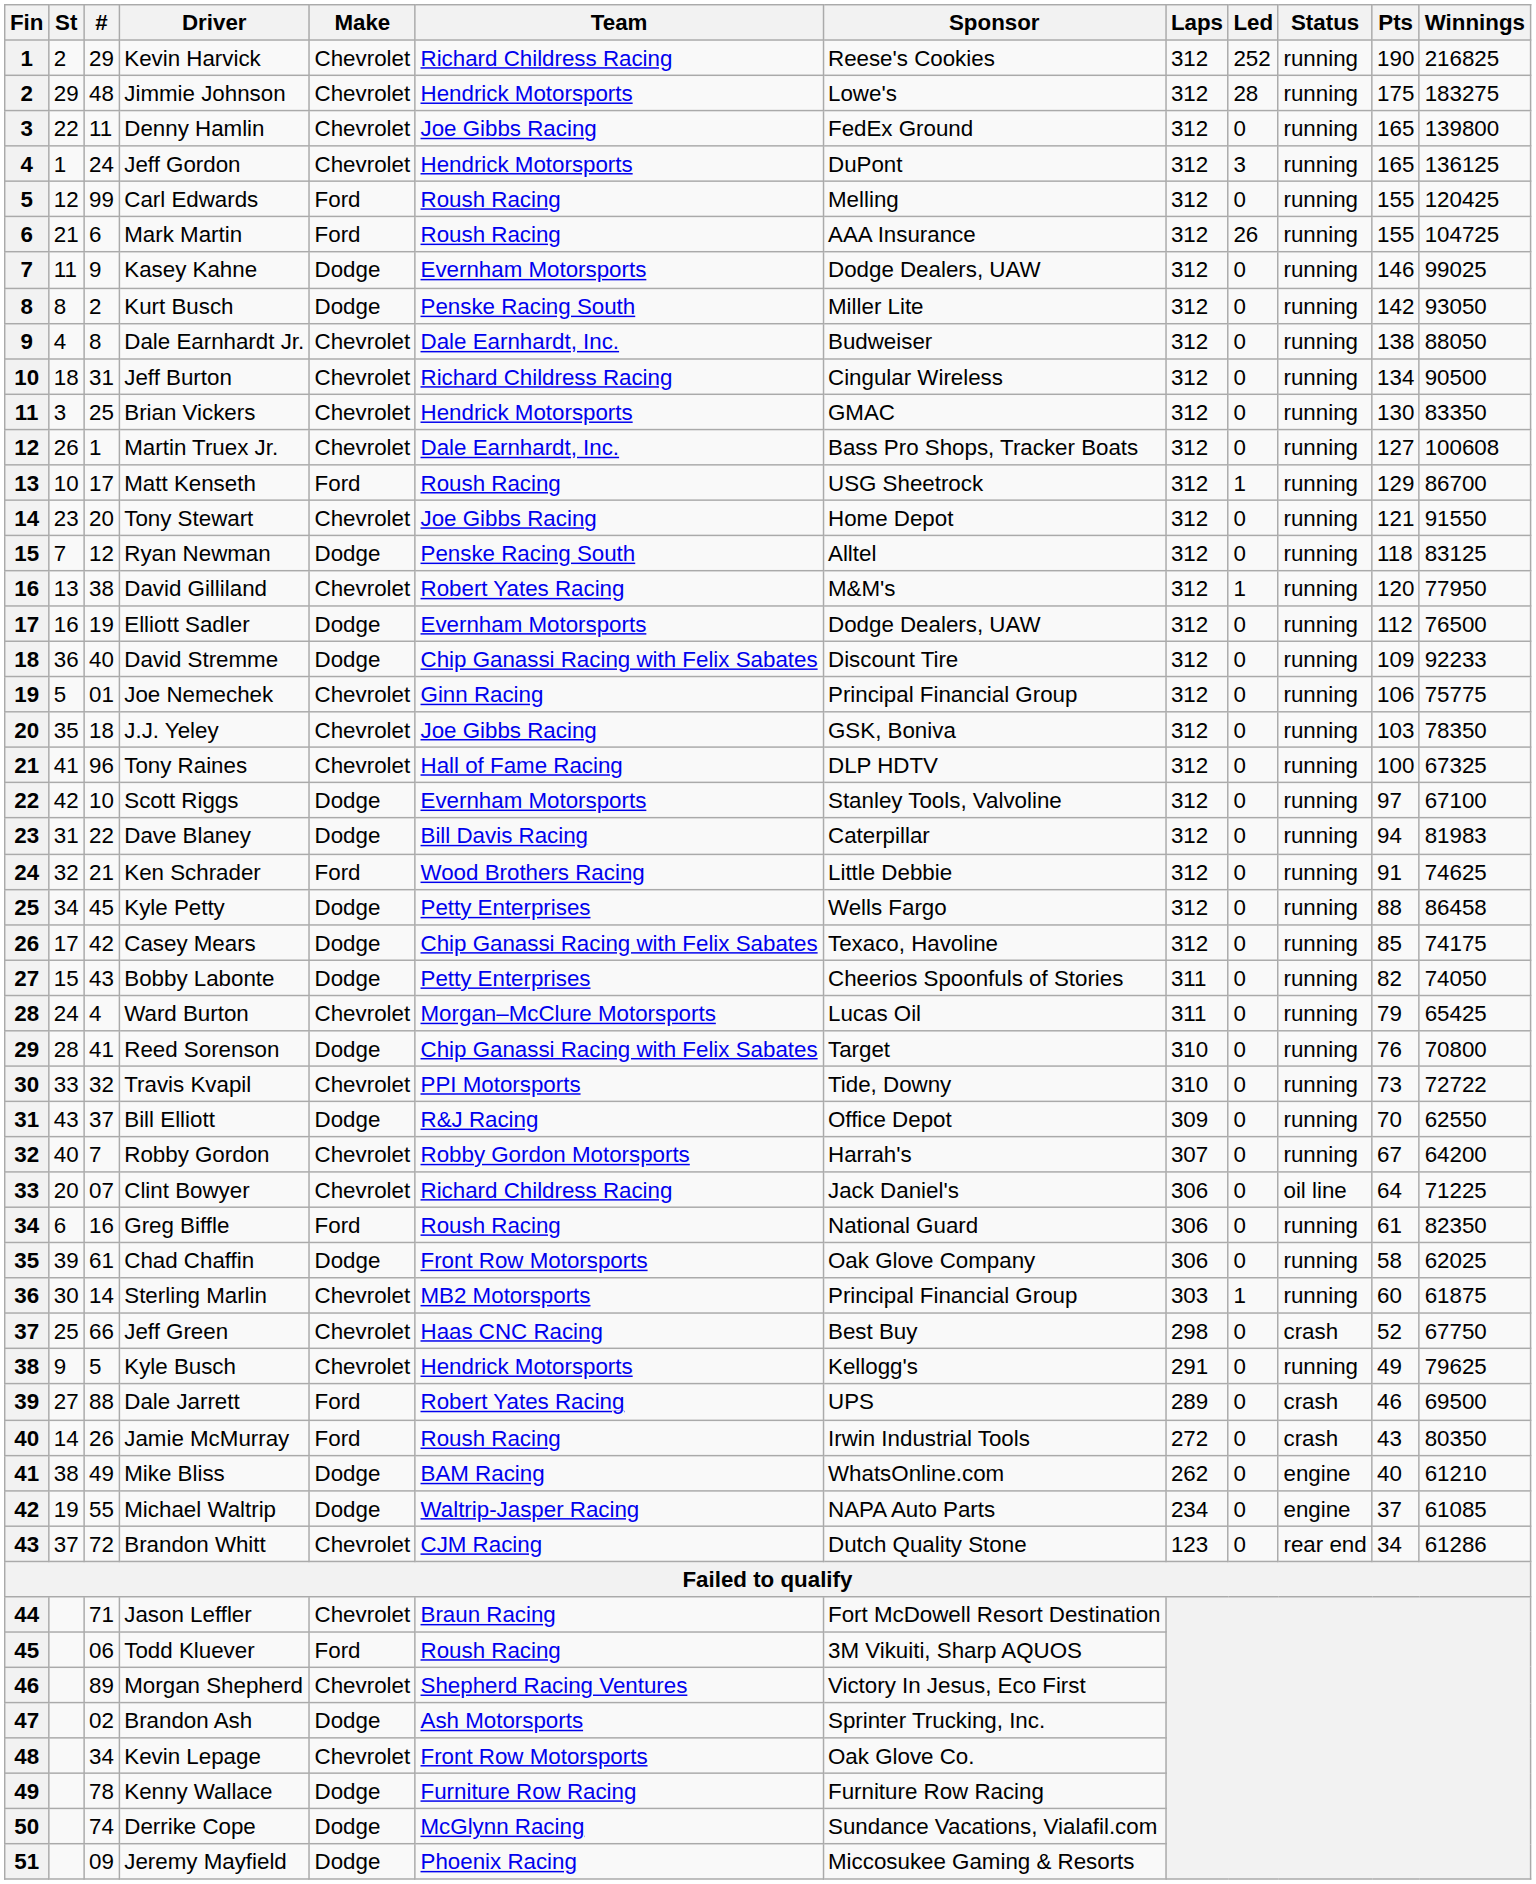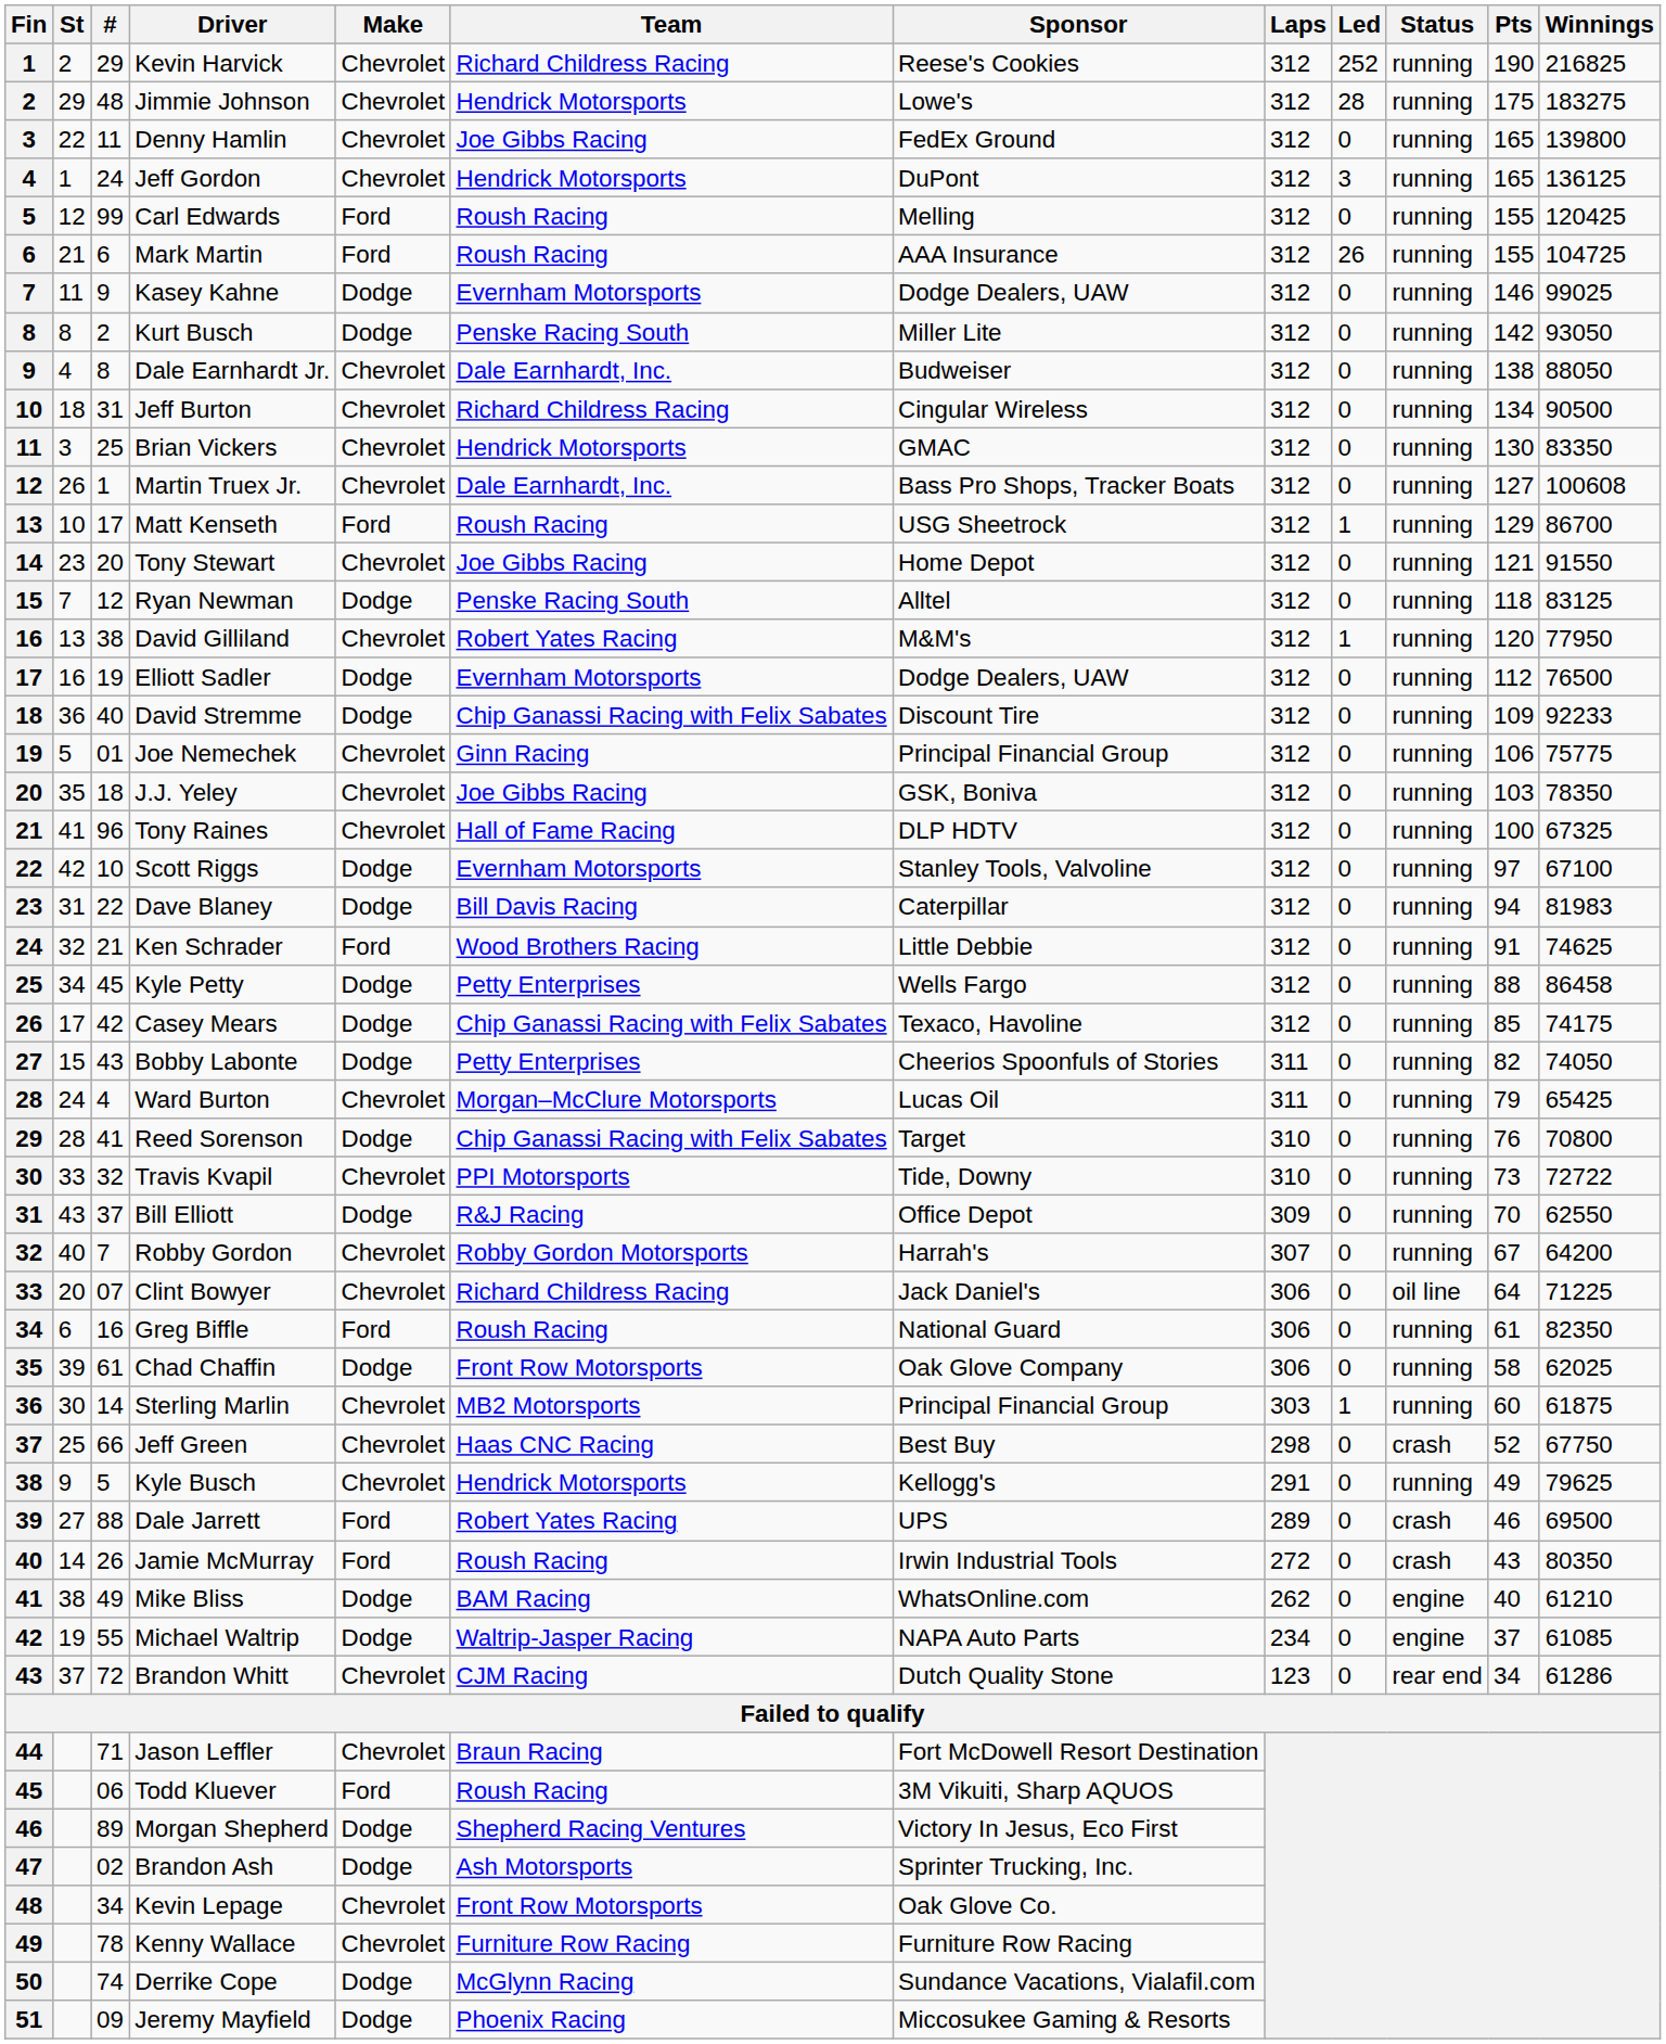 <table class="wikitable" style="font-size:95%">
 <tr>
 <th>Fin</th>
 <th>St</th>
 <th>#</th>
 <th>Driver</th>
 <th>Make</th>
 <th>Team</th>
 <th>Sponsor</th>
 <th>Laps</th>
 <th>Led</th>
 <th>Status</th>
 <th>Pts</th>
 <th>Winnings</th>
 </tr>
 <tr>
 <th>1</th>
 <td>2</td>
 <td>29</td>
 <td>Kevin Harvick</td>
 <td>Chevrolet</td>
 <td><a href='#'>Richard Childress Racing</a></td>
 <td>Reese's Cookies</td>
 <td>312</td>
 <td>252</td>
 <td>running</td>
 <td>190</td>
 <td>216825</td>
 </tr>
 <tr>
 <th>2</th>
 <td>29</td>
 <td>48</td>
 <td>Jimmie Johnson</td>
 <td>Chevrolet</td>
 <td><a href='#'>Hendrick Motorsports</a></td>
 <td>Lowe's</td>
 <td>312</td>
 <td>28</td>
 <td>running</td>
 <td>175</td>
 <td>183275</td>
 </tr>
 <tr>
 <th>3</th>
 <td>22</td>
 <td>11</td>
 <td>Denny Hamlin</td>
 <td>Chevrolet</td>
 <td><a href='#'>Joe Gibbs Racing</a></td>
 <td>FedEx Ground</td>
 <td>312</td>
 <td>0</td>
 <td>running</td>
 <td>165</td>
 <td>139800</td>
 </tr>
 <tr>
 <th>4</th>
 <td>1</td>
 <td>24</td>
 <td>Jeff Gordon</td>
 <td>Chevrolet</td>
 <td><a href='#'>Hendrick Motorsports</a></td>
 <td>DuPont</td>
 <td>312</td>
 <td>3</td>
 <td>running</td>
 <td>165</td>
 <td>136125</td>
 </tr>
 <tr>
 <th>5</th>
 <td>12</td>
 <td>99</td>
 <td>Carl Edwards</td>
 <td>Ford</td>
 <td><a href='#'>Roush Racing</a></td>
 <td>Melling</td>
 <td>312</td>
 <td>0</td>
 <td>running</td>
 <td>155</td>
 <td>120425</td>
 </tr>
 <tr>
 <th>6</th>
 <td>21</td>
 <td>6</td>
 <td>Mark Martin</td>
 <td>Ford</td>
 <td><a href='#'>Roush Racing</a></td>
 <td>AAA Insurance</td>
 <td>312</td>
 <td>26</td>
 <td>running</td>
 <td>155</td>
 <td>104725</td>
 </tr>
 <tr>
 <th>7</th>
 <td>11</td>
 <td>9</td>
 <td>Kasey Kahne</td>
 <td>Dodge</td>
 <td><a href='#'>Evernham Motorsports</a></td>
 <td>Dodge Dealers, UAW</td>
 <td>312</td>
 <td>0</td>
 <td>running</td>
 <td>146</td>
 <td>99025</td>
 </tr>
 <tr>
 <th>8</th>
 <td>8</td>
 <td>2</td>
 <td>Kurt Busch</td>
 <td>Dodge</td>
 <td><a href='#'>Penske Racing South</a></td>
 <td>Miller Lite</td>
 <td>312</td>
 <td>0</td>
 <td>running</td>
 <td>142</td>
 <td>93050</td>
 </tr>
 <tr>
 <th>9</th>
 <td>4</td>
 <td>8</td>
 <td>Dale Earnhardt Jr.</td>
 <td>Chevrolet</td>
 <td><a href='#'>Dale Earnhardt, Inc.</a></td>
 <td>Budweiser</td>
 <td>312</td>
 <td>0</td>
 <td>running</td>
 <td>138</td>
 <td>88050</td>
 </tr>
 <tr>
 <th>10</th>
 <td>18</td>
 <td>31</td>
 <td>Jeff Burton</td>
 <td>Chevrolet</td>
 <td><a href='#'>Richard Childress Racing</a></td>
 <td>Cingular Wireless</td>
 <td>312</td>
 <td>0</td>
 <td>running</td>
 <td>134</td>
 <td>90500</td>
 </tr>
 <tr>
 <th>11</th>
 <td>3</td>
 <td>25</td>
 <td>Brian Vickers</td>
 <td>Chevrolet</td>
 <td><a href='#'>Hendrick Motorsports</a></td>
 <td>GMAC</td>
 <td>312</td>
 <td>0</td>
 <td>running</td>
 <td>130</td>
 <td>83350</td>
 </tr>
 <tr>
 <th>12</th>
 <td>26</td>
 <td>1</td>
 <td>Martin Truex Jr.</td>
 <td>Chevrolet</td>
 <td><a href='#'>Dale Earnhardt, Inc.</a></td>
 <td>Bass Pro Shops, Tracker Boats</td>
 <td>312</td>
 <td>0</td>
 <td>running</td>
 <td>127</td>
 <td>100608</td>
 </tr>
 <tr>
 <th>13</th>
 <td>10</td>
 <td>17</td>
 <td>Matt Kenseth</td>
 <td>Ford</td>
 <td><a href='#'>Roush Racing</a></td>
 <td>USG Sheetrock</td>
 <td>312</td>
 <td>1</td>
 <td>running</td>
 <td>129</td>
 <td>86700</td>
 </tr>
 <tr>
 <th>14</th>
 <td>23</td>
 <td>20</td>
 <td>Tony Stewart</td>
 <td>Chevrolet</td>
 <td><a href='#'>Joe Gibbs Racing</a></td>
 <td>Home Depot</td>
 <td>312</td>
 <td>0</td>
 <td>running</td>
 <td>121</td>
 <td>91550</td>
 </tr>
 <tr>
 <th>15</th>
 <td>7</td>
 <td>12</td>
 <td>Ryan Newman</td>
 <td>Dodge</td>
 <td><a href='#'>Penske Racing South</a></td>
 <td>Alltel</td>
 <td>312</td>
 <td>0</td>
 <td>running</td>
 <td>118</td>
 <td>83125</td>
 </tr>
 <tr>
 <th>16</th>
 <td>13</td>
 <td>38</td>
 <td>David Gilliland</td>
 <td>Chevrolet</td>
 <td><a href='#'>Robert Yates Racing</a></td>
 <td>M&M's</td>
 <td>312</td>
 <td>1</td>
 <td>running</td>
 <td>120</td>
 <td>77950</td>
 </tr>
 <tr>
 <th>17</th>
 <td>16</td>
 <td>19</td>
 <td>Elliott Sadler</td>
 <td>Dodge</td>
 <td><a href='#'>Evernham Motorsports</a></td>
 <td>Dodge Dealers, UAW</td>
 <td>312</td>
 <td>0</td>
 <td>running</td>
 <td>112</td>
 <td>76500</td>
 </tr>
 <tr>
 <th>18</th>
 <td>36</td>
 <td>40</td>
 <td>David Stremme</td>
 <td>Dodge</td>
 <td><a href='#'>Chip Ganassi Racing with Felix Sabates</a></td>
 <td>Discount Tire</td>
 <td>312</td>
 <td>0</td>
 <td>running</td>
 <td>109</td>
 <td>92233</td>
 </tr>
 <tr>
 <th>19</th>
 <td>5</td>
 <td>01</td>
 <td>Joe Nemechek</td>
 <td>Chevrolet</td>
 <td><a href='#'>Ginn Racing</a></td>
 <td>Principal Financial Group</td>
 <td>312</td>
 <td>0</td>
 <td>running</td>
 <td>106</td>
 <td>75775</td>
 </tr>
 <tr>
 <th>20</th>
 <td>35</td>
 <td>18</td>
 <td>J.J. Yeley</td>
 <td>Chevrolet</td>
 <td><a href='#'>Joe Gibbs Racing</a></td>
 <td>GSK, Boniva</td>
 <td>312</td>
 <td>0</td>
 <td>running</td>
 <td>103</td>
 <td>78350</td>
 </tr>
 <tr>
 <th>21</th>
 <td>41</td>
 <td>96</td>
 <td>Tony Raines</td>
 <td>Chevrolet</td>
 <td><a href='#'>Hall of Fame Racing</a></td>
 <td>DLP HDTV</td>
 <td>312</td>
 <td>0</td>
 <td>running</td>
 <td>100</td>
 <td>67325</td>
 </tr>
 <tr>
 <th>22</th>
 <td>42</td>
 <td>10</td>
 <td>Scott Riggs</td>
 <td>Dodge</td>
 <td><a href='#'>Evernham Motorsports</a></td>
 <td>Stanley Tools, Valvoline</td>
 <td>312</td>
 <td>0</td>
 <td>running</td>
 <td>97</td>
 <td>67100</td>
 </tr>
 <tr>
 <th>23</th>
 <td>31</td>
 <td>22</td>
 <td>Dave Blaney</td>
 <td>Dodge</td>
 <td><a href='#'>Bill Davis Racing</a></td>
 <td>Caterpillar</td>
 <td>312</td>
 <td>0</td>
 <td>running</td>
 <td>94</td>
 <td>81983</td>
 </tr>
 <tr>
 <th>24</th>
 <td>32</td>
 <td>21</td>
 <td>Ken Schrader</td>
 <td>Ford</td>
 <td><a href='#'>Wood Brothers Racing</a></td>
 <td>Little Debbie</td>
 <td>312</td>
 <td>0</td>
 <td>running</td>
 <td>91</td>
 <td>74625</td>
 </tr>
 <tr>
 <th>25</th>
 <td>34</td>
 <td>45</td>
 <td>Kyle Petty</td>
 <td>Dodge</td>
 <td><a href='#'>Petty Enterprises</a></td>
 <td>Wells Fargo</td>
 <td>312</td>
 <td>0</td>
 <td>running</td>
 <td>88</td>
 <td>86458</td>
 </tr>
 <tr>
 <th>26</th>
 <td>17</td>
 <td>42</td>
 <td>Casey Mears</td>
 <td>Dodge</td>
 <td><a href='#'>Chip Ganassi Racing with Felix Sabates</a></td>
 <td>Texaco, Havoline</td>
 <td>312</td>
 <td>0</td>
 <td>running</td>
 <td>85</td>
 <td>74175</td>
 </tr>
 <tr>
 <th>27</th>
 <td>15</td>
 <td>43</td>
 <td>Bobby Labonte</td>
 <td>Dodge</td>
 <td><a href='#'>Petty Enterprises</a></td>
 <td>Cheerios Spoonfuls of Stories</td>
 <td>311</td>
 <td>0</td>
 <td>running</td>
 <td>82</td>
 <td>74050</td>
 </tr>
 <tr>
 <th>28</th>
 <td>24</td>
 <td>4</td>
 <td>Ward Burton</td>
 <td>Chevrolet</td>
 <td><a href='#'>Morgan–McClure Motorsports</a></td>
 <td>Lucas Oil</td>
 <td>311</td>
 <td>0</td>
 <td>running</td>
 <td>79</td>
 <td>65425</td>
 </tr>
 <tr>
 <th>29</th>
 <td>28</td>
 <td>41</td>
 <td>Reed Sorenson</td>
 <td>Dodge</td>
 <td><a href='#'>Chip Ganassi Racing with Felix Sabates</a></td>
 <td>Target</td>
 <td>310</td>
 <td>0</td>
 <td>running</td>
 <td>76</td>
 <td>70800</td>
 </tr>
 <tr>
 <th>30</th>
 <td>33</td>
 <td>32</td>
 <td>Travis Kvapil</td>
 <td>Chevrolet</td>
 <td><a href='#'>PPI Motorsports</a></td>
 <td>Tide, Downy</td>
 <td>310</td>
 <td>0</td>
 <td>running</td>
 <td>73</td>
 <td>72722</td>
 </tr>
 <tr>
 <th>31</th>
 <td>43</td>
 <td>37</td>
 <td>Bill Elliott</td>
 <td>Dodge</td>
 <td><a href='#'>R&J Racing</a></td>
 <td>Office Depot</td>
 <td>309</td>
 <td>0</td>
 <td>running</td>
 <td>70</td>
 <td>62550</td>
 </tr>
 <tr>
 <th>32</th>
 <td>40</td>
 <td>7</td>
 <td>Robby Gordon</td>
 <td>Chevrolet</td>
 <td><a href='#'>Robby Gordon Motorsports</a></td>
 <td>Harrah's</td>
 <td>307</td>
 <td>0</td>
 <td>running</td>
 <td>67</td>
 <td>64200</td>
 </tr>
 <tr>
 <th>33</th>
 <td>20</td>
 <td>07</td>
 <td>Clint Bowyer</td>
 <td>Chevrolet</td>
 <td><a href='#'>Richard Childress Racing</a></td>
 <td>Jack Daniel's</td>
 <td>306</td>
 <td>0</td>
 <td>oil line</td>
 <td>64</td>
 <td>71225</td>
 </tr>
 <tr>
 <th>34</th>
 <td>6</td>
 <td>16</td>
 <td>Greg Biffle</td>
 <td>Ford</td>
 <td><a href='#'>Roush Racing</a></td>
 <td>National Guard</td>
 <td>306</td>
 <td>0</td>
 <td>running</td>
 <td>61</td>
 <td>82350</td>
 </tr>
 <tr>
 <th>35</th>
 <td>39</td>
 <td>61</td>
 <td>Chad Chaffin</td>
 <td>Dodge</td>
 <td><a href='#'>Front Row Motorsports</a></td>
 <td>Oak Glove Company</td>
 <td>306</td>
 <td>0</td>
 <td>running</td>
 <td>58</td>
 <td>62025</td>
 </tr>
 <tr>
 <th>36</th>
 <td>30</td>
 <td>14</td>
 <td>Sterling Marlin</td>
 <td>Chevrolet</td>
 <td><a href='#'>MB2 Motorsports</a></td>
 <td>Principal Financial Group</td>
 <td>303</td>
 <td>1</td>
 <td>running</td>
 <td>60</td>
 <td>61875</td>
 </tr>
 <tr>
 <th>37</th>
 <td>25</td>
 <td>66</td>
 <td>Jeff Green</td>
 <td>Chevrolet</td>
 <td><a href='#'>Haas CNC Racing</a></td>
 <td>Best Buy</td>
 <td>298</td>
 <td>0</td>
 <td>crash</td>
 <td>52</td>
 <td>67750</td>
 </tr>
 <tr>
 <th>38</th>
 <td>9</td>
 <td>5</td>
 <td>Kyle Busch</td>
 <td>Chevrolet</td>
 <td><a href='#'>Hendrick Motorsports</a></td>
 <td>Kellogg's</td>
 <td>291</td>
 <td>0</td>
 <td>running</td>
 <td>49</td>
 <td>79625</td>
 </tr>
 <tr>
 <th>39</th>
 <td>27</td>
 <td>88</td>
 <td>Dale Jarrett</td>
 <td>Ford</td>
 <td><a href='#'>Robert Yates Racing</a></td>
 <td>UPS</td>
 <td>289</td>
 <td>0</td>
 <td>crash</td>
 <td>46</td>
 <td>69500</td>
 </tr>
 <tr>
 <th>40</th>
 <td>14</td>
 <td>26</td>
 <td>Jamie McMurray</td>
 <td>Ford</td>
 <td><a href='#'>Roush Racing</a></td>
 <td>Irwin Industrial Tools</td>
 <td>272</td>
 <td>0</td>
 <td>crash</td>
 <td>43</td>
 <td>80350</td>
 </tr>
 <tr>
 <th>41</th>
 <td>38</td>
 <td>49</td>
 <td>Mike Bliss</td>
 <td>Dodge</td>
 <td><a href='#'>BAM Racing</a></td>
 <td>WhatsOnline.com</td>
 <td>262</td>
 <td>0</td>
 <td>engine</td>
 <td>40</td>
 <td>61210</td>
 </tr>
 <tr>
 <th>42</th>
 <td>19</td>
 <td>55</td>
 <td>Michael Waltrip</td>
 <td>Dodge</td>
 <td><a href='#'>Waltrip-Jasper Racing</a></td>
 <td>NAPA Auto Parts</td>
 <td>234</td>
 <td>0</td>
 <td>engine</td>
 <td>37</td>
 <td>61085</td>
 </tr>
 <tr>
 <th>43</th>
 <td>37</td>
 <td>72</td>
 <td>Brandon Whitt</td>
 <td>Chevrolet</td>
 <td><a href='#'>CJM Racing</a></td>
 <td>Dutch Quality Stone</td>
 <td>123</td>
 <td>0</td>
 <td>rear end</td>
 <td>34</td>
 <td>61286</td>
 </tr>
 <tr>
 <th colspan="12">Failed to qualify</th>
 </tr>
 <tr>
 <th>44</th>
 <td></td>
 <td>71</td>
 <td>Jason Leffler</td>
 <td>Chevrolet</td>
 <td><a href='#'>Braun Racing</a></td>
 <td>Fort McDowell Resort Destination</td>
 <th colspan="5" rowspan="8"></th>
 </tr>
 <tr>
 <th>45</th>
 <td></td>
 <td>06</td>
 <td>Todd Kluever</td>
 <td>Ford</td>
 <td><a href='#'>Roush Racing</a></td>
 <td>3M Vikuiti, Sharp AQUOS</td>
 </tr>
 <tr>
 <th>46</th>
 <td></td>
 <td>89</td>
 <td>Morgan Shepherd</td>
-<td>Chevrolet</td>
+<td>Dodge</td>
 <td><a href='#'>Shepherd Racing Ventures</a></td>
 <td>Victory In Jesus, Eco First</td>
 </tr>
 <tr>
 <th>47</th>
 <td></td>
 <td>02</td>
 <td>Brandon Ash</td>
 <td>Dodge</td>
 <td><a href='#'>Ash Motorsports</a></td>
 <td>Sprinter Trucking, Inc.</td>
 </tr>
 <tr>
 <th>48</th>
 <td></td>
 <td>34</td>
 <td>Kevin Lepage</td>
 <td>Chevrolet</td>
 <td><a href='#'>Front Row Motorsports</a></td>
 <td>Oak Glove Co.</td>
 </tr>
 <tr>
 <th>49</th>
 <td></td>
 <td>78</td>
 <td>Kenny Wallace</td>
-<td>Dodge</td>
+<td>Chevrolet</td>
 <td><a href='#'>Furniture Row Racing</a></td>
 <td>Furniture Row Racing</td>
 </tr>
 <tr>
 <th>50</th>
 <td></td>
 <td>74</td>
 <td>Derrike Cope</td>
 <td>Dodge</td>
 <td><a href='#'>McGlynn Racing</a></td>
 <td>Sundance Vacations, Vialafil.com</td>
 </tr>
 <tr>
 <th>51</th>
 <td></td>
 <td>09</td>
 <td>Jeremy Mayfield</td>
 <td>Dodge</td>
 <td><a href='#'>Phoenix Racing</a></td>
 <td>Miccosukee Gaming & Resorts</td>
 </tr>
 </table>
